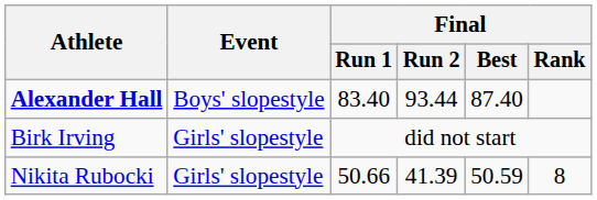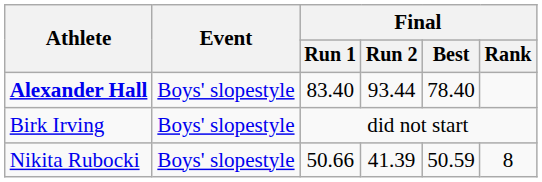 <table class="wikitable" style="font-size:90%">
 <tr>
 <th rowspan=2>Athlete</th>
 <th rowspan=2>Event</th>
 <th colspan=5>Final</th>
 </tr>
 <tr style="font-size:95%">
 <th>Run 1</th>
 <th>Run 2</th>
 <th>Best</th>
 <th>Rank</th>
 </tr>
 <tr align=center>
 <td align=left><strong><a href='#'>Alexander Hall</a></strong></td>
 <td align=left><a href='#'>Boys' slopestyle</a></td>
 <td>83.40</td>
 <td>93.44</td>
-<td>87.40</td>
+<td>78.40</td>
 <td></td>
 </tr>
 <tr align=center>
 <td align=left><a href='#'>Birk Irving</a></td>
-<td align=left><a href='#'>Girls' slopestyle</a></td>
+<td align=left><a href='#'>Boys' slopestyle</a></td>
 <td colspan=4>did not start</td>
 </tr>
 <tr align=center>
 <td align=left><a href='#'>Nikita Rubocki</a></td>
-<td align=left><a href='#'>Girls' slopestyle</a></td>
+<td align=left><a href='#'>Boys' slopestyle</a></td>
 <td>50.66</td>
 <td>41.39</td>
 <td>50.59</td>
 <td>8</td>
 </tr>
 </table>
